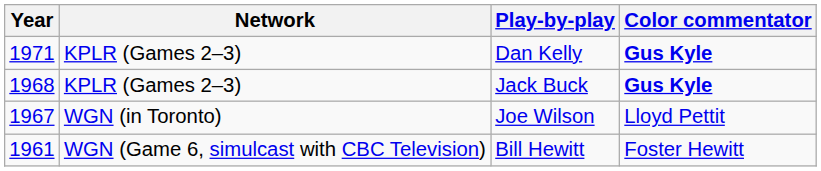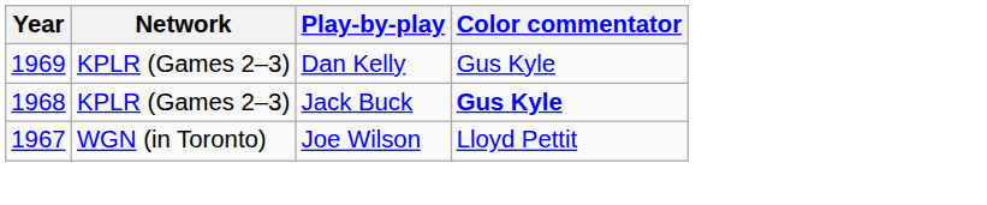 <table class="wikitable">
 <tr>
 <th>Year</th>
 <th>Network</th>
 <th><a href='#'>Play-by-play</a></th>
 <th><a href='#'>Color commentator</a></th>
 </tr>
 <tr>
-<td><a href='#'>1971</a></td>
+<td><a href='#'>1969</a></td>
 <td><a href='#'>KPLR</a> (Games 2–3)</td>
 <td><a href='#'>Dan Kelly</a></td>
-<td><strong><a href='#'>Gus Kyle</a></strong></td>
+<td><a href='#'>Gus Kyle</a></td>
 </tr>
 <tr>
 <td><a href='#'>1968</a></td>
 <td><a href='#'>KPLR</a> (Games 2–3)</td>
 <td><a href='#'>Jack Buck</a></td>
 <td><strong><a href='#'>Gus Kyle</a></strong></td>
 </tr>
 <tr>
 <td><a href='#'>1967</a></td>
 <td><a href='#'>WGN</a> (in Toronto)</td>
 <td><a href='#'>Joe Wilson</a></td>
 <td><a href='#'>Lloyd Pettit</a></td>
 </tr>
-<tr>
-<td><a href='#'>1961</a></td>
-<td><a href='#'>WGN</a> (Game 6, <a href='#'>simulcast</a> with <a href='#'>CBC Television</a>)</td>
-<td><a href='#'>Bill Hewitt</a></td>
-<td><a href='#'>Foster Hewitt</a></td>
-</tr>
 </table>
